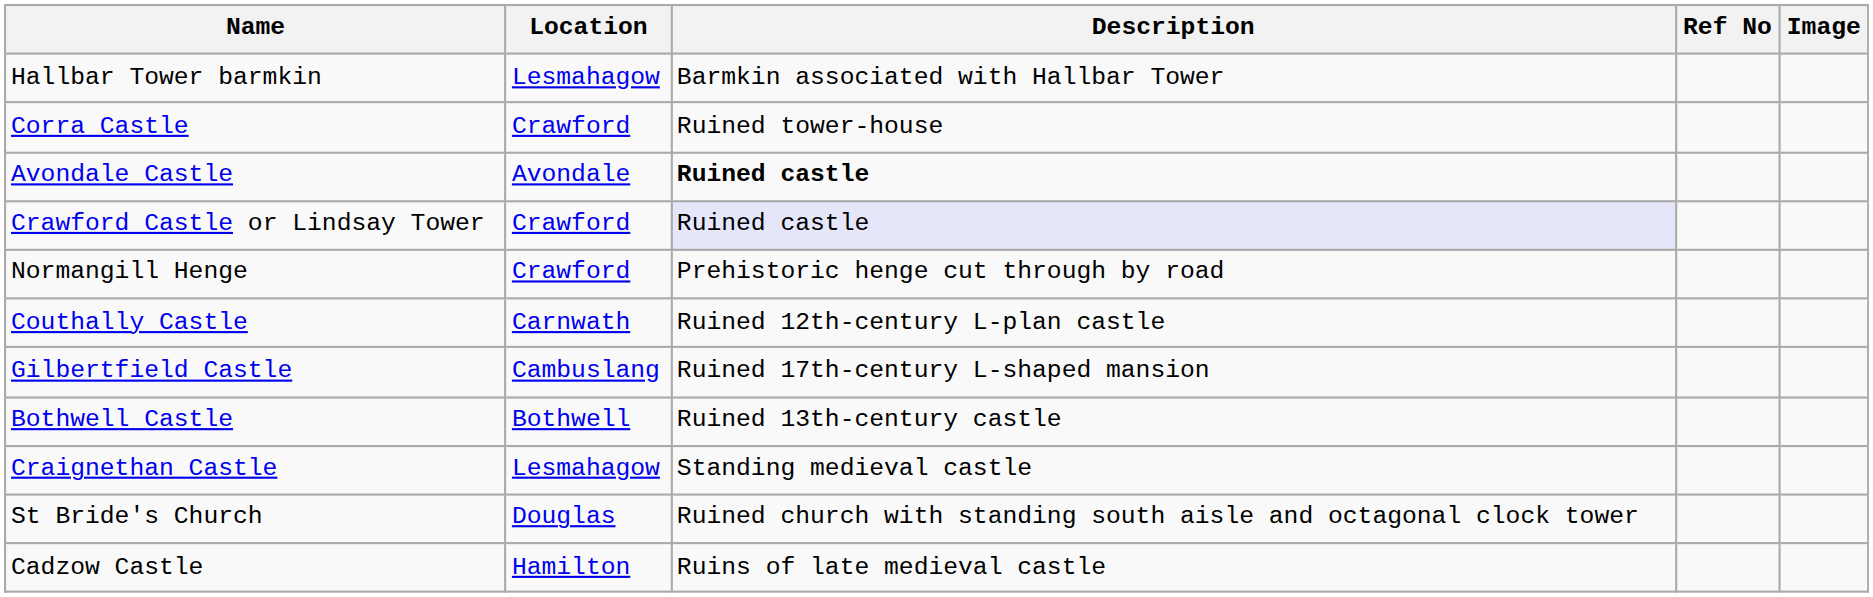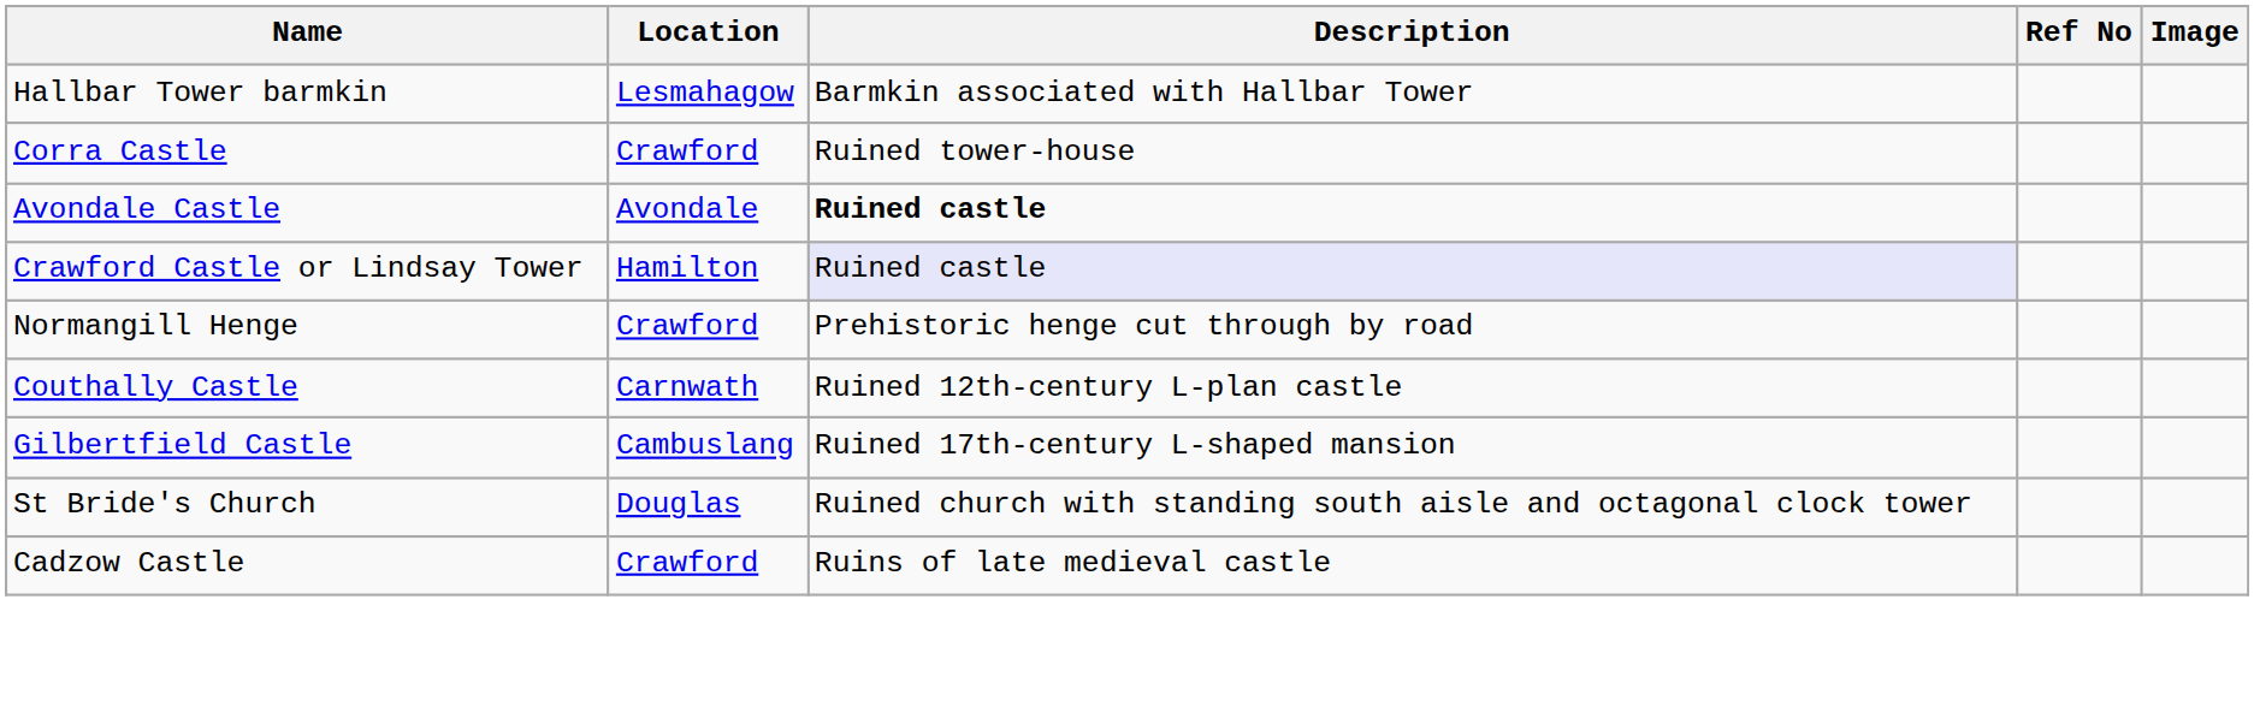 <table class="wikitable sortable" style="font-size: 90%;width:100%;border:0px;text-align:left;line-height:150%;">
 <tr>
 <th>Name</th>
 <th>Location</th>
 <th class="unsortable">Description</th>
 <th>Ref No</th>
 <th class="unsortable">Image</th>
 </tr>
 <tr>
 <td>Hallbar Tower barmkin</td>
 <td><a href='#'>Lesmahagow</a></td>
 <td>Barmkin associated with Hallbar Tower</td>
 <td></td>
 <td></td>
 </tr>
 <tr>
 <td><a href='#'>Corra Castle</a></td>
 <td><a href='#'>Crawford</a></td>
 <td>Ruined tower-house</td>
 <td></td>
 <td></td>
 </tr>
 <tr>
 <td><a href='#'>Avondale Castle</a></td>
 <td><a href='#'>Avondale</a></td>
 <td><strong>Ruined castle</strong></td>
 <td></td>
 <td></td>
 </tr>
 <tr>
 <td><a href='#'>Crawford Castle</a> or Lindsay Tower</td>
-<td><a href='#'>Crawford</a></td>
+<td><a href='#'>Hamilton</a></td>
 <td style="background: lavender;">Ruined castle</td>
 <td></td>
 <td></td>
 </tr>
 <tr>
 <td>Normangill Henge</td>
 <td><a href='#'>Crawford</a></td>
 <td>Prehistoric henge cut through by road</td>
 <td></td>
 <td></td>
 </tr>
 <tr>
 <td><a href='#'>Couthally Castle</a></td>
 <td><a href='#'>Carnwath</a></td>
 <td>Ruined 12th-century L-plan castle</td>
 <td></td>
 <td></td>
 </tr>
 <tr>
 <td><a href='#'>Gilbertfield Castle</a></td>
 <td><a href='#'>Cambuslang</a></td>
 <td>Ruined 17th-century L-shaped mansion</td>
 <td></td>
 <td></td>
 </tr>
 <tr>
-<td><a href='#'>Bothwell Castle</a></td>
-<td><a href='#'>Bothwell</a></td>
-<td>Ruined 13th-century castle</td>
-<td></td>
-<td></td>
-</tr>
-<tr>
-<td><a href='#'>Craignethan Castle</a></td>
-<td><a href='#'>Lesmahagow</a></td>
-<td>Standing medieval castle</td>
-<td></td>
-<td></td>
-</tr>
-<tr>
 <td>St Bride's Church</td>
 <td><a href='#'>Douglas</a></td>
 <td>Ruined church with standing south aisle and octagonal clock tower</td>
 <td></td>
 <td></td>
 </tr>
 <tr>
 <td>Cadzow Castle</td>
-<td><a href='#'>Hamilton</a></td>
+<td><a href='#'>Crawford</a></td>
 <td>Ruins of late medieval castle</td>
 <td></td>
 <td></td>
 </tr>
 </table>
